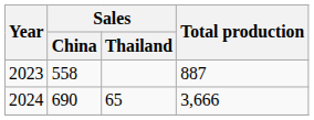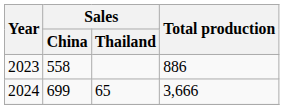 <table class="wikitable">
 <tr>
 <th rowspan="2">Year</th>
 <th colspan="2">Sales</th>
 <th rowspan="2">Total production</th>
 </tr>
 <tr>
 <th>China</th>
 <th>Thailand</th>
 </tr>
 <tr>
 <td>2023</td>
 <td>558</td>
 <td></td>
-<td>887</td>
+<td>886</td>
 </tr>
 <tr>
 <td>2024</td>
-<td>690</td>
+<td>699</td>
 <td>65</td>
 <td>3,666</td>
 </tr>
 <tr>
 </tr>
 </table>
